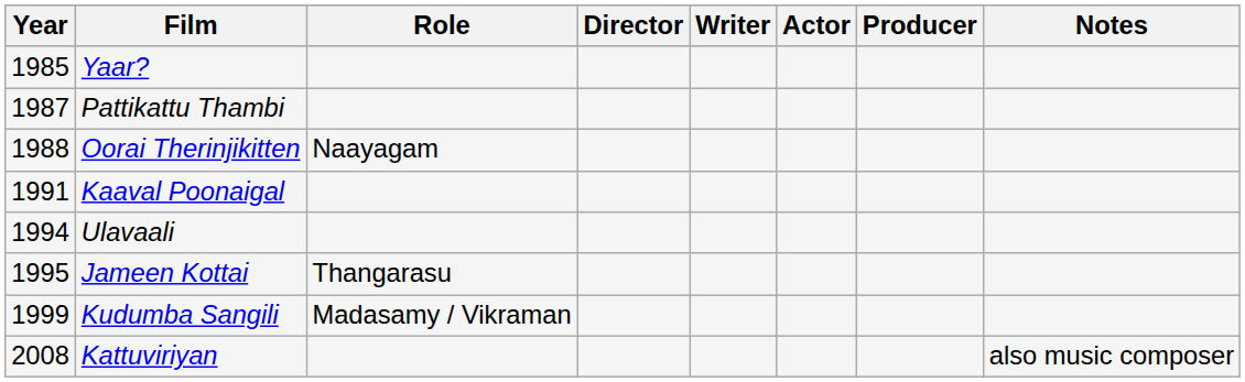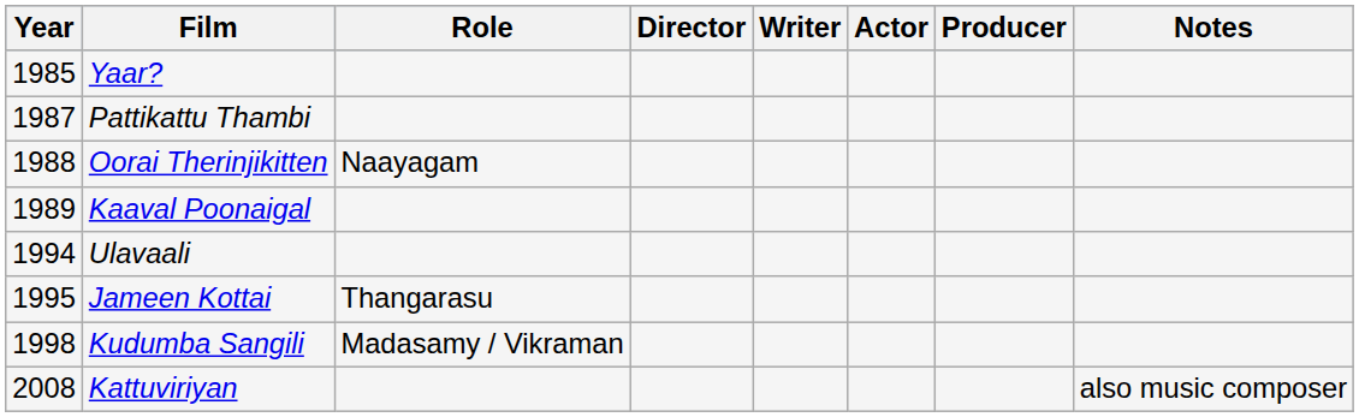 <table class="wikitable sortable" style="background:#f5f5f5;">
 <tr style="background:#B0C4DE;">
 <th>Year</th>
 <th>Film</th>
 <th>Role</th>
 <th>Director</th>
 <th>Writer</th>
 <th>Actor</th>
 <th>Producer</th>
 <th class=unsortable>Notes</th>
 </tr>
 <tr>
 <td>1985</td>
 <td><em><a href='#'>Yaar?</a></em></td>
 <td></td>
 <td></td>
 <td></td>
 <td></td>
 <td></td>
 <td></td>
 </tr>
 <tr>
 <td>1987</td>
 <td><em>Pattikattu Thambi</em></td>
 <td></td>
 <td></td>
 <td></td>
 <td></td>
 <td></td>
 <td></td>
 </tr>
 <tr>
 <td>1988</td>
 <td><em><a href='#'>Oorai Therinjikitten</a></em></td>
 <td>Naayagam</td>
 <td></td>
 <td></td>
 <td></td>
 <td></td>
 <td></td>
 </tr>
 <tr>
-<td>1991</td>
+<td>1989</td>
 <td><em><a href='#'>Kaaval Poonaigal</a></em></td>
 <td></td>
 <td></td>
 <td></td>
 <td></td>
 <td></td>
 <td></td>
 </tr>
 <tr>
 <td>1994</td>
 <td><em>Ulavaali</em></td>
 <td></td>
 <td></td>
 <td></td>
 <td></td>
 <td></td>
 <td></td>
 </tr>
 <tr>
 <td>1995</td>
 <td><em><a href='#'>Jameen Kottai</a></em></td>
 <td>Thangarasu</td>
 <td></td>
 <td></td>
 <td></td>
 <td></td>
 <td></td>
 </tr>
 <tr>
-<td>1999</td>
+<td>1998</td>
 <td><em><a href='#'>Kudumba Sangili</a></em></td>
 <td>Madasamy / Vikraman</td>
 <td></td>
 <td></td>
 <td></td>
 <td></td>
 <td></td>
 </tr>
 <tr>
 <td>2008</td>
 <td><em><a href='#'>Kattuviriyan</a></em></td>
 <td></td>
 <td></td>
 <td></td>
 <td></td>
 <td></td>
 <td>also music composer</td>
 </tr>
 </table>
